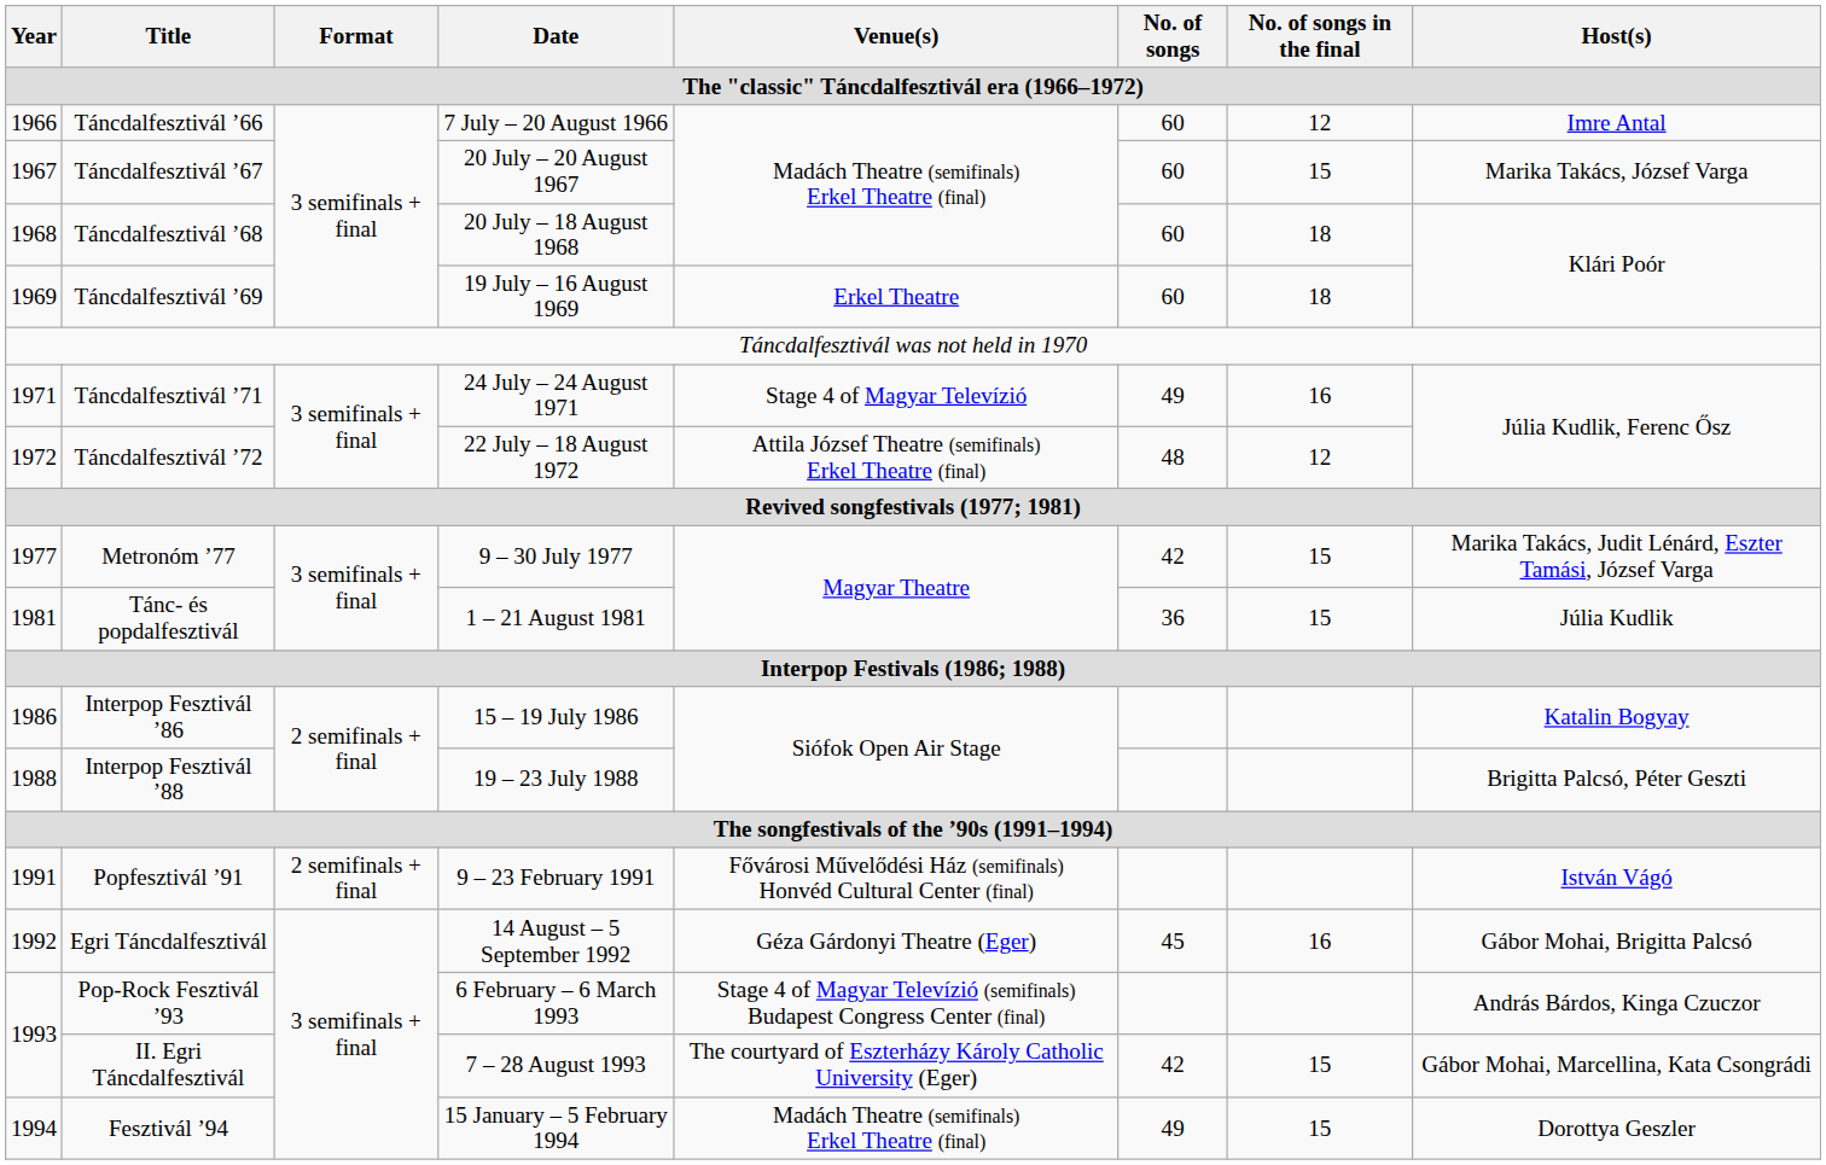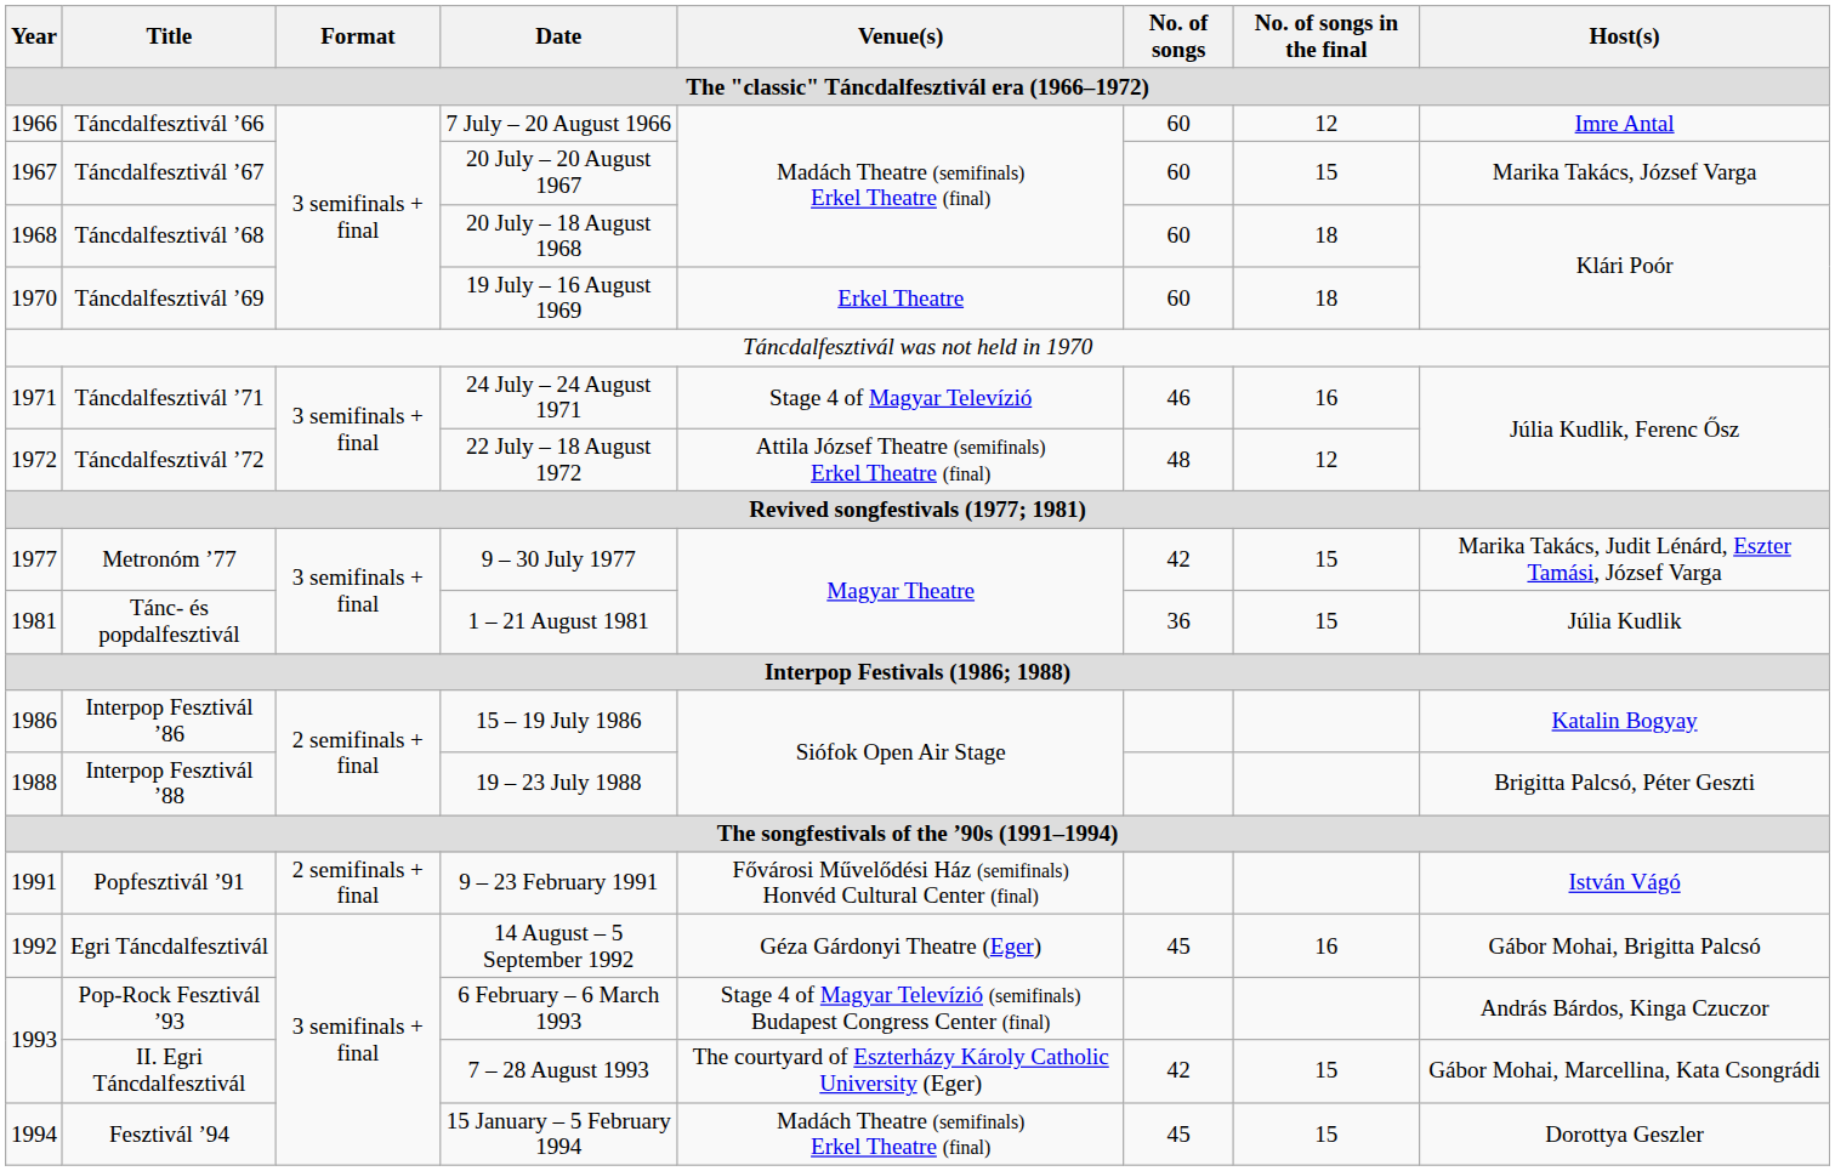 <table class="wikitable" style="text-align:center; font-size:100%; margin-left: auto; margin-right: auto">
 <tr>
 <th>Year</th>
 <th>Title</th>
 <th>Format</th>
 <th>Date</th>
 <th>Venue(s)</th>
 <th>No. of songs</th>
 <th>No. of songs in the final</th>
 <th>Host(s)</th>
 </tr>
 <tr style="background-color:#ddd;">
 <td colspan="8"><strong>The "classic" Táncdalfesztivál era (1966–1972)</strong></td>
 </tr>
 <tr>
 <td>1966</td>
 <td>Táncdalfesztivál ’66</td>
 <td rowspan="4">3 semifinals + final</td>
 <td>7 July – 20 August 1966</td>
 <td rowspan="3">Madách Theatre <small>(semifinals)</small><br><a href='#'>Erkel Theatre</a> <small>(final)</small></td>
 <td>60</td>
 <td>12</td>
 <td><a href='#'>Imre Antal</a></td>
 </tr>
 <tr>
 <td>1967</td>
 <td>Táncdalfesztivál ’67</td>
 <td>20 July – 20 August 1967</td>
 <td>60</td>
 <td>15</td>
 <td>Marika Takács, József Varga</td>
 </tr>
 <tr>
 <td>1968</td>
 <td>Táncdalfesztivál ’68</td>
 <td>20 July – 18 August 1968</td>
 <td>60</td>
 <td>18</td>
 <td rowspan="2">Klári Poór</td>
 </tr>
 <tr>
-<td>1969</td>
+<td>1970</td>
 <td>Táncdalfesztivál ’69</td>
 <td>19 July – 16 August 1969</td>
 <td><a href='#'>Erkel Theatre</a></td>
 <td>60</td>
 <td>18</td>
 </tr>
 <tr>
 <td colspan="8"><em>Táncdalfesztivál was not held in 1970</em></td>
 </tr>
 <tr>
 <td>1971</td>
 <td>Táncdalfesztivál ’71</td>
 <td rowspan="2">3 semifinals + final</td>
 <td>24 July – 24 August 1971</td>
 <td>Stage 4 of <a href='#'>Magyar Televízió</a></td>
-<td>49</td>
+<td>46</td>
 <td>16</td>
 <td rowspan="2">Júlia Kudlik, Ferenc Ősz</td>
 </tr>
 <tr>
 <td>1972</td>
 <td>Táncdalfesztivál ’72</td>
 <td>22 July – 18 August 1972</td>
 <td>Attila József Theatre  <small>(semifinals)</small><br><a href='#'>Erkel Theatre</a> <small>(final)</small></td>
 <td>48</td>
 <td>12</td>
 </tr>
 <tr style="background-color:#ddd;">
 <td colspan="8"><strong>Revived songfestivals (1977; 1981)</strong></td>
 </tr>
 <tr>
 <td>1977</td>
 <td>Metronóm ’77</td>
 <td rowspan="2">3 semifinals + final</td>
 <td>9 – 30 July 1977</td>
 <td rowspan="2"><a href='#'>Magyar Theatre</a></td>
 <td>42</td>
 <td>15</td>
 <td>Marika Takács, Judit Lénárd, <a href='#'>Eszter Tamási</a>, József Varga</td>
 </tr>
 <tr>
 <td>1981</td>
 <td>Tánc- és popdalfesztivál</td>
 <td>1 – 21 August 1981</td>
 <td>36</td>
 <td>15</td>
 <td>Júlia Kudlik</td>
 </tr>
 <tr style="background-color:#ddd;">
 <td colspan="8"><strong>Interpop Festivals (1986; 1988)</strong></td>
 </tr>
 <tr>
 <td>1986</td>
 <td>Interpop Fesztivál ’86</td>
 <td rowspan="2">2 semifinals + final</td>
 <td>15 – 19 July 1986</td>
 <td rowspan="2">Siófok Open Air Stage</td>
 <td></td>
 <td></td>
 <td><a href='#'>Katalin Bogyay</a></td>
 </tr>
 <tr>
 <td>1988</td>
 <td>Interpop Fesztivál ’88</td>
 <td>19 – 23 July 1988</td>
 <td></td>
 <td></td>
 <td>Brigitta Palcsó, Péter Geszti</td>
 </tr>
 <tr style="background-color:#ddd;">
 <td colspan="8"><strong>The songfestivals of the ’90s (1991–1994)</strong></td>
 </tr>
 <tr>
 <td>1991</td>
 <td>Popfesztivál ’91</td>
 <td>2 semifinals + final</td>
 <td>9 – 23 February 1991</td>
 <td>Fővárosi Művelődési Ház <small>(semifinals)</small><br>Honvéd Cultural Center <small>(final)</small></td>
 <td></td>
 <td></td>
 <td><a href='#'>István Vágó</a></td>
 </tr>
 <tr>
 <td>1992</td>
 <td>Egri Táncdalfesztivál</td>
 <td rowspan="4">3 semifinals + final</td>
 <td>14 August – 5 September 1992</td>
 <td>Géza Gárdonyi Theatre  (<a href='#'>Eger</a>)</td>
 <td>45</td>
 <td>16</td>
 <td>Gábor Mohai, Brigitta Palcsó</td>
 </tr>
 <tr>
 <td rowspan="2">1993</td>
 <td>Pop-Rock Fesztivál ’93</td>
 <td>6 February – 6 March 1993</td>
 <td>Stage 4 of <a href='#'>Magyar Televízió</a> <small>(semifinals)</small><br>Budapest Congress Center <small>(final)</small></td>
 <td></td>
 <td></td>
 <td>András Bárdos, Kinga Czuczor</td>
 </tr>
 <tr>
 <td>II. Egri Táncdalfesztivál</td>
 <td>7 – 28 August 1993</td>
 <td>The courtyard of <a href='#'>Eszterházy Károly Catholic University</a> (Eger)</td>
 <td>42</td>
 <td>15</td>
 <td>Gábor Mohai, Marcellina, Kata Csongrádi</td>
 </tr>
 <tr>
 <td>1994</td>
 <td>Fesztivál ’94</td>
 <td>15 January – 5 February 1994</td>
 <td>Madách Theatre <small>(semifinals)</small><br><a href='#'>Erkel Theatre</a> <small>(final)</small></td>
-<td>49</td>
+<td>45</td>
 <td>15</td>
 <td>Dorottya Geszler</td>
 </tr>
 </table>
